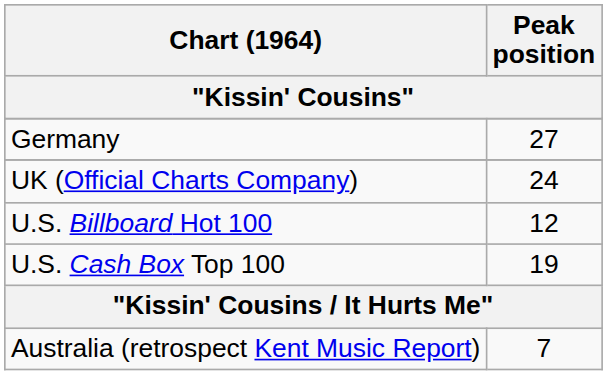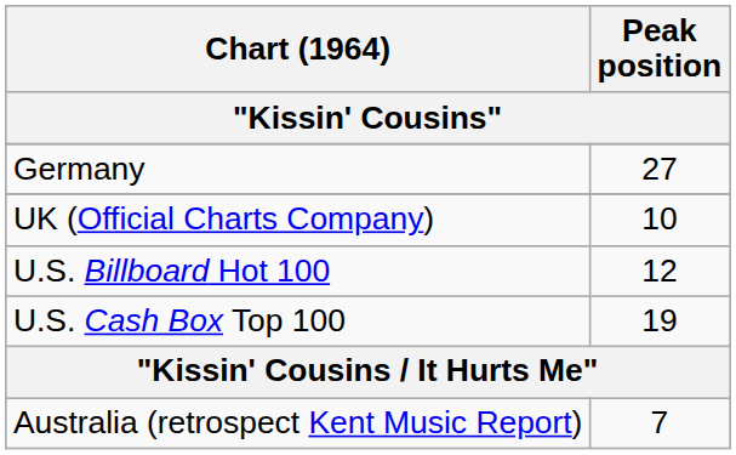 <table class="wikitable sortable" border="1">
 <tr>
 <th>Chart (1964)</th>
 <th>Peak<br>position</th>
 </tr>
 <tr>
 <th colspan="2">"Kissin' Cousins"</th>
 </tr>
 <tr>
 </tr>
 <tr>
 </tr>
 <tr>
 <td>Germany</td>
 <td align="center">27</td>
 </tr>
 <tr>
 </tr>
 <tr>
 <td>UK (<a href='#'>Official Charts Company</a>)</td>
-<td align="center">24</td>
+<td align="center">10</td>
 </tr>
 <tr>
 <td>U.S. <a href='#'><em>Billboard</em> Hot 100</a></td>
 <td style="text-align:center;">12</td>
 </tr>
 <tr>
 <td>U.S. <em><a href='#'>Cash Box</a></em> Top 100</td>
 <td align="center">19</td>
 </tr>
 <tr>
 <th colspan="2">"Kissin' Cousins / It Hurts Me"</th>
 </tr>
 <tr>
 <td>Australia (retrospect <a href='#'>Kent Music Report</a>)</td>
 <td style="text-align:center;">7</td>
 </tr>
 </table>
